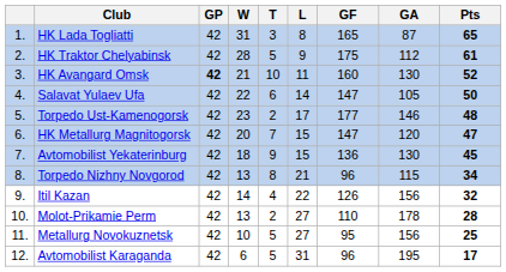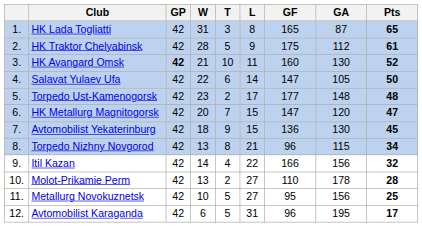 <table class="wikitable">
 <tr>
 <th width="30"></th>
 <th width="200">Club</th>
 <th width="30">GP</th>
 <th width="30">W</th>
 <th width="30">T</th>
 <th width="30">L</th>
 <th width="70">GF</th>
 <th width="70">GA</th>
 <th width="70">Pts</th>
 </tr>
 <tr bgcolor="#BCD2EE" align="center">
 <td>1.</td>
 <td align="left"><a href='#'>HK Lada Togliatti</a></td>
 <td>42</td>
 <td>31</td>
 <td>3</td>
 <td>8</td>
 <td>165</td>
 <td>87</td>
 <td><strong>65</strong></td>
 </tr>
 <tr bgcolor="#BCD2EE" align="center">
 <td>2.</td>
 <td align="left"><a href='#'>HK Traktor Chelyabinsk</a></td>
 <td>42</td>
 <td>28</td>
 <td>5</td>
 <td>9</td>
 <td>175</td>
 <td>112</td>
 <td><strong>61</strong></td>
 </tr>
 <tr bgcolor="#BCD2EE" align="center">
 <td>3.</td>
 <td align="left"><a href='#'>HK Avangard Omsk</a></td>
 <td><strong>42</strong></td>
 <td>21</td>
 <td>10</td>
 <td>11</td>
 <td>160</td>
 <td>130</td>
 <td><strong>52</strong></td>
 </tr>
 <tr bgcolor="#BCD2EE" align="center">
 <td>4.</td>
 <td align="left"><a href='#'>Salavat Yulaev Ufa</a></td>
 <td>42</td>
 <td>22</td>
 <td>6</td>
 <td>14</td>
 <td>147</td>
 <td>105</td>
 <td><strong>50</strong></td>
 </tr>
 <tr bgcolor="#BCD2EE" align="center">
 <td>5.</td>
 <td align="left"><a href='#'>Torpedo Ust-Kamenogorsk</a></td>
 <td>42</td>
 <td>23</td>
 <td>2</td>
 <td>17</td>
 <td>177</td>
-<td>146</td>
+<td>148</td>
 <td><strong>48</strong></td>
 </tr>
 <tr bgcolor="#BCD2EE" align="center">
 <td>6.</td>
 <td align="left"><a href='#'>HK Metallurg Magnitogorsk</a></td>
 <td>42</td>
 <td>20</td>
 <td>7</td>
 <td>15</td>
 <td>147</td>
 <td>120</td>
 <td><strong>47</strong></td>
 </tr>
 <tr bgcolor="#BCD2EE" align="center">
 <td>7.</td>
 <td align="left"><a href='#'>Avtomobilist Yekaterinburg</a></td>
 <td>42</td>
 <td>18</td>
 <td>9</td>
 <td>15</td>
 <td>136</td>
 <td>130</td>
 <td><strong>45</strong></td>
 </tr>
 <tr bgcolor="#BCD2EE" align="center">
 <td>8.</td>
 <td align="left"><a href='#'>Torpedo Nizhny Novgorod</a></td>
 <td>42</td>
 <td>13</td>
 <td>8</td>
 <td>21</td>
 <td>96</td>
 <td>115</td>
 <td><strong>34</strong></td>
 </tr>
 <tr bgcolor="#FFFFFF" align="center">
 <td>9.</td>
 <td align="left"><a href='#'>Itil Kazan</a></td>
 <td>42</td>
 <td>14</td>
 <td>4</td>
 <td>22</td>
-<td>126</td>
+<td>166</td>
 <td>156</td>
 <td><strong>32</strong></td>
 </tr>
 <tr bgcolor="#FFFFFF" align="center">
 <td>10.</td>
 <td align="left"><a href='#'>Molot-Prikamie Perm</a></td>
 <td>42</td>
 <td>13</td>
 <td>2</td>
 <td>27</td>
 <td>110</td>
 <td>178</td>
 <td><strong>28</strong></td>
 </tr>
 <tr bgcolor="#FFFFFF" align="center">
 <td>11.</td>
 <td align="left"><a href='#'>Metallurg Novokuznetsk</a></td>
 <td>42</td>
 <td>10</td>
 <td>5</td>
 <td>27</td>
 <td>95</td>
 <td>156</td>
 <td><strong>25</strong></td>
 </tr>
 <tr bgcolor="#FFFFFF" align="center">
 <td>12.</td>
 <td align="left"><a href='#'>Avtomobilist Karaganda</a></td>
 <td>42</td>
 <td>6</td>
 <td>5</td>
 <td>31</td>
 <td>96</td>
 <td>195</td>
 <td><strong>17</strong></td>
 </tr>
 </table>
